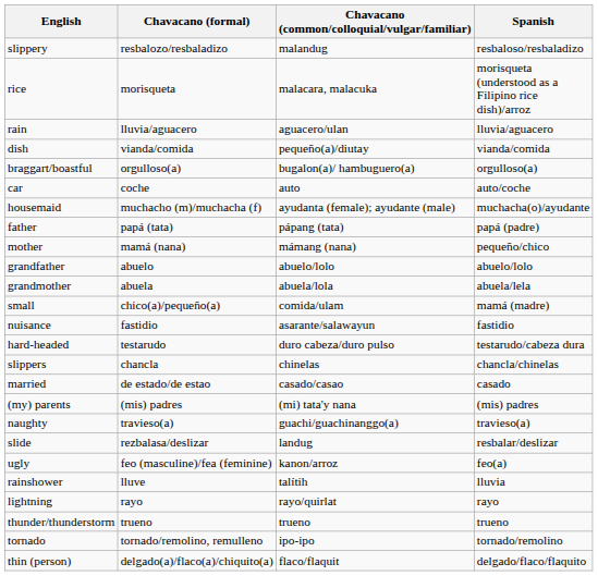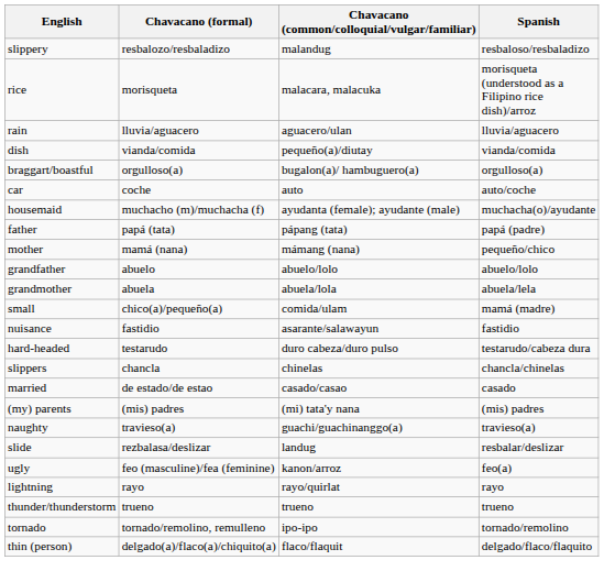 <table class="wikitable">
 <tr>
 <th>English</th>
 <th>Chavacano (formal)</th>
 <th>Chavacano (common/colloquial/vulgar/familiar)</th>
 <th>Spanish</th>
 </tr>
 <tr>
 <td>slippery</td>
 <td>resbalozo/resbaladizo</td>
 <td>malandug</td>
 <td>resbaloso/resbaladizo</td>
 </tr>
 <tr>
 <td>rice</td>
 <td>morisqueta</td>
 <td>malacara, malacuka</td>
 <td>morisqueta (understood as a Filipino rice dish)/arroz</td>
 </tr>
 <tr>
 <td>rain</td>
 <td>lluvia/aguacero</td>
 <td>aguacero/ulan</td>
 <td>lluvia/aguacero</td>
 </tr>
 <tr>
 <td>dish</td>
 <td>vianda/comida</td>
 <td>pequeño(a)/diutay</td>
 <td>vianda/comida</td>
 </tr>
 <tr>
 <td>braggart/boastful</td>
 <td>orgulloso(a)</td>
 <td>bugalon(a)/ hambuguero(a)</td>
 <td>orgulloso(a)</td>
 </tr>
 <tr>
 <td>car</td>
 <td>coche</td>
 <td>auto</td>
 <td>auto/coche</td>
 </tr>
 <tr>
 <td>housemaid</td>
 <td>muchacho (m)/muchacha (f)</td>
 <td>ayudanta (female); ayudante (male)</td>
 <td>muchacha(o)/ayudante</td>
 </tr>
 <tr>
 <td>father</td>
 <td>papá (tata)</td>
 <td>pápang (tata)</td>
 <td>papá (padre)</td>
 </tr>
 <tr>
 <td>mother</td>
 <td>mamá (nana)</td>
 <td>mámang (nana)</td>
 <td>pequeño/chico</td>
 </tr>
 <tr>
 <td>grandfather</td>
 <td>abuelo</td>
 <td>abuelo/lolo</td>
 <td>abuelo/lolo</td>
 </tr>
 <tr>
 <td>grandmother</td>
 <td>abuela</td>
 <td>abuela/lola</td>
 <td>abuela/lela</td>
 </tr>
 <tr>
 <td>small</td>
 <td>chico(a)/pequeño(a)</td>
 <td>comida/ulam</td>
 <td>mamá (madre)</td>
 </tr>
 <tr>
 <td>nuisance</td>
 <td>fastidio</td>
 <td>asarante/salawayun</td>
 <td>fastidio</td>
 </tr>
 <tr>
 <td>hard-headed</td>
 <td>testarudo</td>
 <td>duro cabeza/duro pulso</td>
 <td>testarudo/cabeza dura</td>
 </tr>
 <tr>
 <td>slippers</td>
 <td>chancla</td>
 <td>chinelas</td>
 <td>chancla/chinelas</td>
 </tr>
 <tr>
 <td>married</td>
 <td>de estado/de estao</td>
 <td>casado/casao</td>
 <td>casado</td>
 </tr>
 <tr>
 <td>(my) parents</td>
 <td>(mis) padres</td>
 <td>(mi) tata'y nana</td>
 <td>(mis) padres</td>
 </tr>
 <tr>
 <td>naughty</td>
 <td>travieso(a)</td>
 <td>guachi/guachinanggo(a)</td>
 <td>travieso(a)</td>
 </tr>
 <tr>
 <td>slide</td>
 <td>rezbalasa/deslizar</td>
 <td>landug</td>
 <td>resbalar/deslizar</td>
 </tr>
 <tr>
 <td>ugly</td>
 <td>feo (masculine)/fea (feminine)</td>
 <td>kanon/arroz</td>
 <td>feo(a)</td>
 </tr>
 <tr>
-<td>rainshower</td>
-<td>lluve</td>
-<td>talítih</td>
-<td>lluvia</td>
-</tr>
-<tr>
 <td>lightning</td>
 <td>rayo</td>
 <td>rayo/quirlat</td>
 <td>rayo</td>
 </tr>
 <tr>
 <td>thunder/thunderstorm</td>
 <td>trueno</td>
 <td>trueno</td>
 <td>trueno</td>
 </tr>
 <tr>
 <td>tornado</td>
 <td>tornado/remolino, remulleno</td>
 <td>ipo-ipo</td>
 <td>tornado/remolino</td>
 </tr>
 <tr>
 <td>thin (person)</td>
 <td>delgado(a)/flaco(a)/chiquito(a)</td>
 <td>flaco/flaquit</td>
 <td>delgado/flaco/flaquito</td>
 </tr>
 </table>
